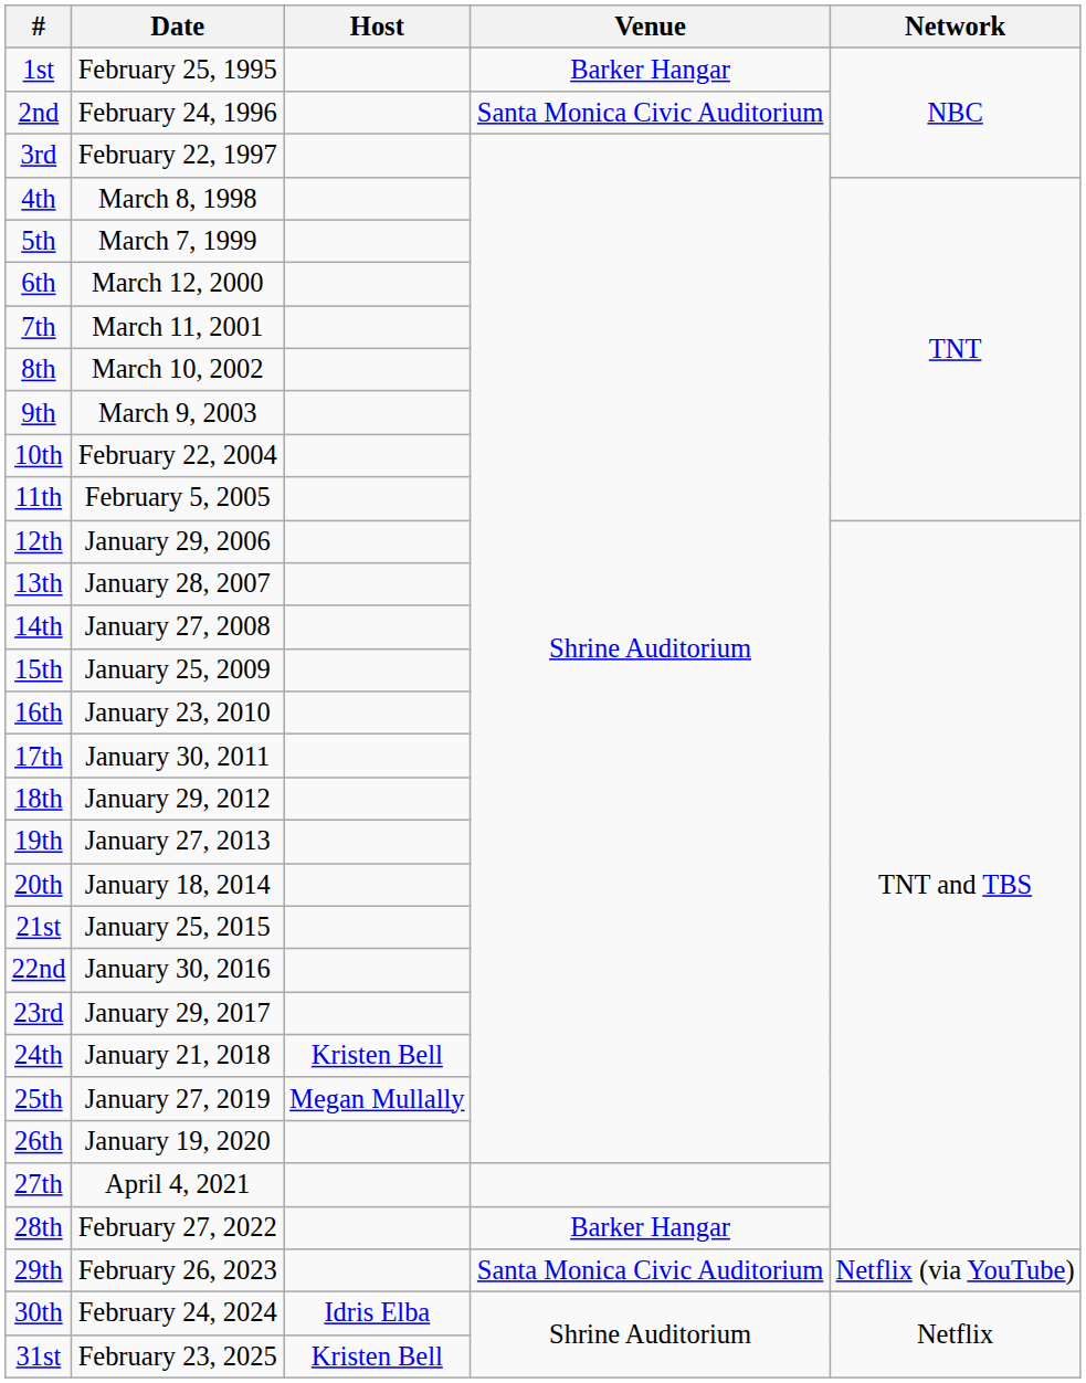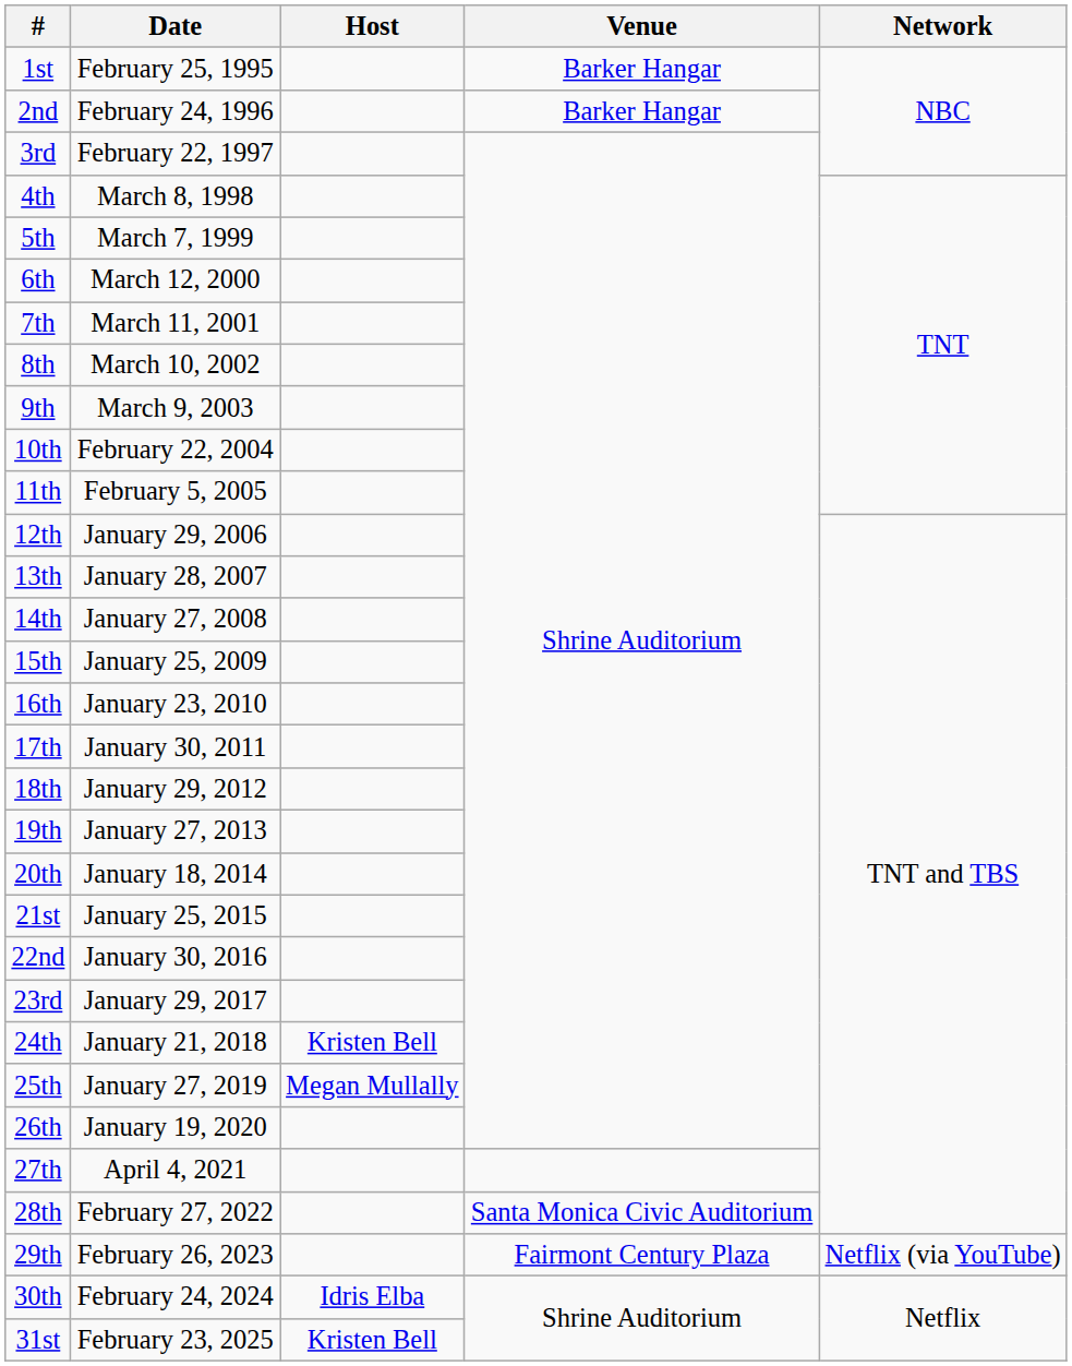 <table class="wikitable sortable sticky-header" style="text-align: center">
 <tr>
 <th>#</th>
 <th>Date</th>
 <th>Host</th>
 <th>Venue</th>
 <th>Network</th>
 </tr>
 <tr>
 <td><a href='#'>1st</a></td>
 <td>February 25, 1995</td>
 <td></td>
 <td><a href='#'>Barker Hangar</a></td>
 <td rowspan="3"><a href='#'>NBC</a></td>
 </tr>
 <tr>
 <td><a href='#'>2nd</a></td>
 <td>February 24, 1996</td>
 <td></td>
-<td><a href='#'>Santa Monica Civic Auditorium</a></td>
+<td><a href='#'>Barker Hangar</a></td>
 </tr>
 <tr>
 <td><a href='#'>3rd</a></td>
 <td>February 22, 1997</td>
 <td></td>
 <td rowspan="24"><a href='#'>Shrine Auditorium</a></td>
 </tr>
 <tr>
 <td><a href='#'>4th</a></td>
 <td>March 8, 1998</td>
 <td></td>
 <td rowspan="8"><a href='#'>TNT</a></td>
 </tr>
 <tr>
 <td><a href='#'>5th</a></td>
 <td>March 7, 1999</td>
 <td></td>
 </tr>
 <tr>
 <td><a href='#'>6th</a></td>
 <td>March 12, 2000</td>
 <td></td>
 </tr>
 <tr>
 <td><a href='#'>7th</a></td>
 <td>March 11, 2001</td>
 <td></td>
 </tr>
 <tr>
 <td><a href='#'>8th</a></td>
 <td>March 10, 2002</td>
 <td></td>
 </tr>
 <tr>
 <td><a href='#'>9th</a></td>
 <td>March 9, 2003</td>
 <td></td>
 </tr>
 <tr>
 <td><a href='#'>10th</a></td>
 <td>February 22, 2004</td>
 <td></td>
 </tr>
 <tr>
 <td><a href='#'>11th</a></td>
 <td>February 5, 2005</td>
 <td></td>
 </tr>
 <tr>
 <td><a href='#'>12th</a></td>
 <td>January 29, 2006</td>
 <td></td>
 <td rowspan="17">TNT and <a href='#'>TBS</a></td>
 </tr>
 <tr>
 <td><a href='#'>13th</a></td>
 <td>January 28, 2007</td>
 <td></td>
 </tr>
 <tr>
 <td><a href='#'>14th</a></td>
 <td>January 27, 2008</td>
 <td></td>
 </tr>
 <tr>
 <td><a href='#'>15th</a></td>
 <td>January 25, 2009</td>
 <td></td>
 </tr>
 <tr>
 <td><a href='#'>16th</a></td>
 <td>January 23, 2010</td>
 <td></td>
 </tr>
 <tr>
 <td><a href='#'>17th</a></td>
 <td>January 30, 2011</td>
 <td></td>
 </tr>
 <tr>
 <td><a href='#'>18th</a></td>
 <td>January 29, 2012</td>
 <td></td>
 </tr>
 <tr>
 <td><a href='#'>19th</a></td>
 <td>January 27, 2013</td>
 <td></td>
 </tr>
 <tr>
 <td><a href='#'>20th</a></td>
 <td>January 18, 2014</td>
 <td></td>
 </tr>
 <tr>
 <td><a href='#'>21st</a></td>
 <td>January 25, 2015</td>
 <td></td>
 </tr>
 <tr>
 <td><a href='#'>22nd</a></td>
 <td>January 30, 2016</td>
 <td></td>
 </tr>
 <tr>
 <td><a href='#'>23rd</a></td>
 <td>January 29, 2017</td>
 <td></td>
 </tr>
 <tr>
 <td><a href='#'>24th</a></td>
 <td>January 21, 2018</td>
 <td><a href='#'>Kristen Bell</a></td>
 </tr>
 <tr>
 <td><a href='#'>25th</a></td>
 <td>January 27, 2019</td>
 <td><a href='#'>Megan Mullally</a></td>
 </tr>
 <tr>
 <td><a href='#'>26th</a></td>
 <td>January 19, 2020</td>
 <td></td>
 </tr>
 <tr>
 <td><a href='#'>27th</a></td>
 <td>April 4, 2021</td>
 <td></td>
 <td></td>
 </tr>
 <tr>
 <td><a href='#'>28th</a></td>
 <td>February 27, 2022</td>
 <td></td>
-<td><a href='#'>Barker Hangar</a></td>
+<td><a href='#'>Santa Monica Civic Auditorium</a></td>
 </tr>
 <tr>
 <td><a href='#'>29th</a></td>
 <td>February 26, 2023</td>
 <td></td>
-<td><a href='#'>Santa Monica Civic Auditorium</a></td>
+<td><a href='#'>Fairmont Century Plaza</a></td>
 <td><a href='#'>Netflix</a> (via <a href='#'>YouTube</a>)</td>
 </tr>
 <tr>
 <td><a href='#'>30th</a></td>
 <td>February 24, 2024</td>
 <td><a href='#'>Idris Elba</a></td>
 <td rowspan="2">Shrine Auditorium</td>
 <td rowspan="2">Netflix</td>
 </tr>
 <tr>
 <td><a href='#'>31st</a></td>
 <td>February 23, 2025</td>
 <td><a href='#'>Kristen Bell</a></td>
 </tr>
 </table>
